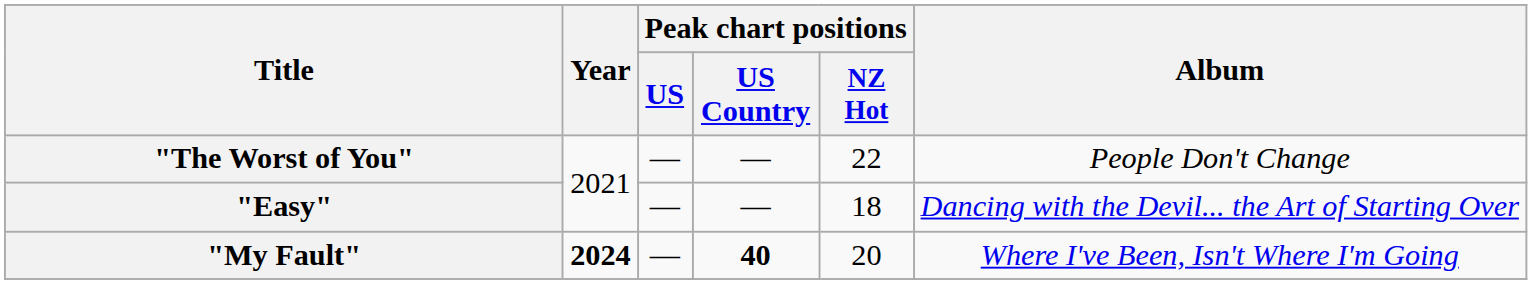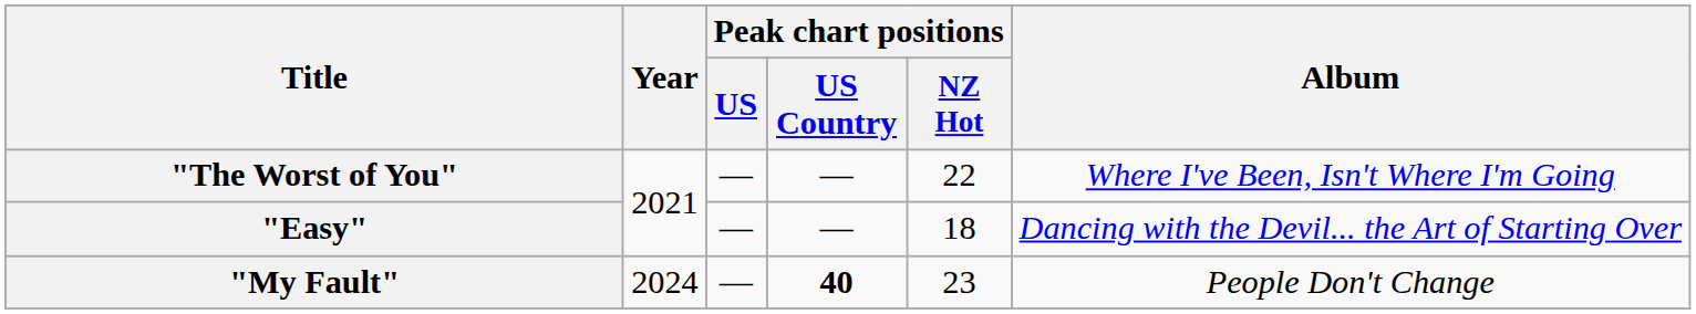 <table class="wikitable plainrowheaders" style="text-align:center;">
 <tr>
 <th scope="col" rowspan="2" style="width:18em;">Title</th>
 <th scope="col" rowspan="2">Year</th>
 <th colspan="3">Peak chart positions</th>
 <th scope="col" rowspan="2">Album</th>
 </tr>
 <tr>
 <th><a href='#'>US</a><br></th>
 <th><a href='#'>US<br>Country</a><br></th>
 <th scope="col" style="width:3em;font-size:90%;"><a href='#'>NZ<br>Hot</a><br></th>
 </tr>
 <tr>
 <th scope="row">"The Worst of You"<br></th>
 <td rowspan="2">2021</td>
 <td>—</td>
 <td>—</td>
 <td>22</td>
-<td><em>People Don't Change</em></td>
+<td><em><a href='#'>Where I've Been, Isn't Where I'm Going</a></em></td>
 </tr>
 <tr>
 <th scope="row">"Easy"<br></th>
 <td>—</td>
 <td>—</td>
 <td>18</td>
 <td><em><a href='#'>Dancing with the Devil... the Art of Starting Over</a></em></td>
 </tr>
 <tr>
 <th scope="row">"My Fault"<br></th>
-<td><strong>2024</strong></td>
+<td>2024</td>
 <td>—</td>
 <td><strong>40</strong></td>
-<td>20</td>
-<td><em><a href='#'>Where I've Been, Isn't Where I'm Going</a></em></td>
+<td>23</td>
+<td><em>People Don't Change</em></td>
 </tr>
 </table>
